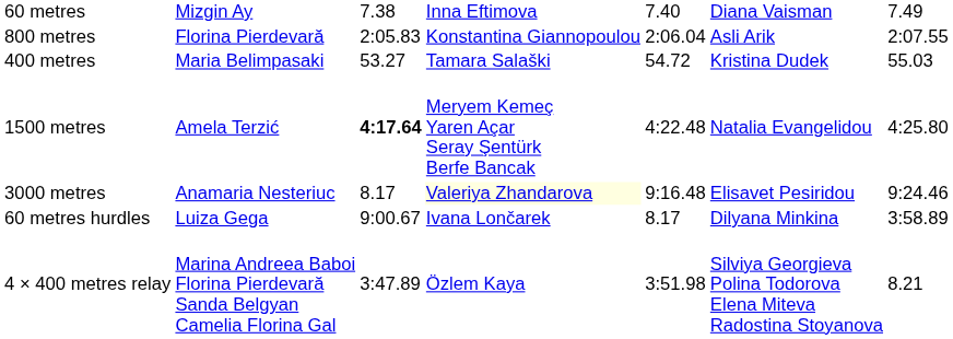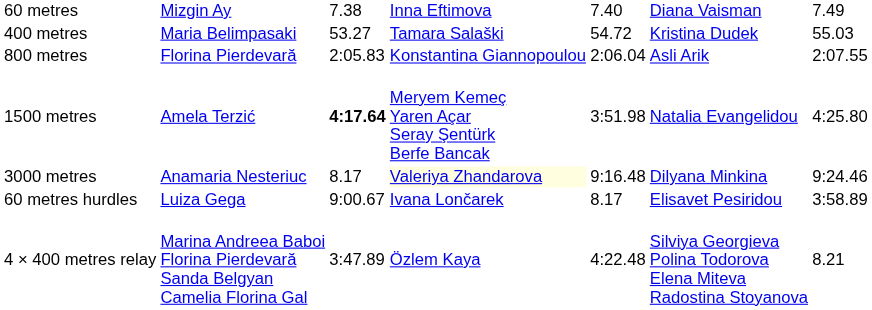 <table>
 <tr>
 <td>60 metres</td>
 <td><a href='#'>Mizgin Ay</a><br></td>
 <td>7.38</td>
 <td><a href='#'>Inna Eftimova</a><br></td>
 <td>7.40</td>
 <td><a href='#'>Diana Vaisman</a><br></td>
 <td>7.49</td>
 </tr>
 <tr>
+<td>400 metres</td>
+<td><a href='#'>Maria Belimpasaki</a><br></td>
+<td>53.27</td>
+<td><a href='#'>Tamara Salaški</a><br></td>
+<td>54.72</td>
+<td><a href='#'>Kristina Dudek</a><br></td>
+<td>55.03</td>
+</tr>
+<tr>
 <td>800 metres</td>
 <td><a href='#'>Florina Pierdevară</a><br></td>
 <td>2:05.83</td>
 <td><a href='#'>Konstantina Giannopoulou</a><br></td>
 <td>2:06.04</td>
 <td><a href='#'>Asli Arik</a><br></td>
 <td>2:07.55</td>
 </tr>
 <tr>
-<td>400 metres</td>
-<td><a href='#'>Maria Belimpasaki</a><br></td>
-<td>53.27</td>
-<td><a href='#'>Tamara Salaški</a><br></td>
-<td>54.72</td>
-<td><a href='#'>Kristina Dudek</a><br></td>
-<td>55.03</td>
-</tr>
-<tr>
 <td>1500 metres</td>
 <td><a href='#'>Amela Terzić</a><br></td>
 <td><strong>4:17.64</strong></td>
 <td><br><a href='#'>Meryem Kemeç</a><br><a href='#'>Yaren Açar</a><br><a href='#'>Seray Şentürk</a><br><a href='#'>Berfe Bancak</a></td>
-<td>4:22.48</td>
+<td>3:51.98</td>
 <td><a href='#'>Natalia Evangelidou</a><br></td>
 <td>4:25.80</td>
 </tr>
 <tr>
 <td>3000 metres</td>
 <td><a href='#'>Anamaria Nesteriuc</a><br></td>
 <td>8.17</td>
 <td style="background: lightyellow;"><a href='#'>Valeriya Zhandarova</a><br></td>
 <td>9:16.48</td>
-<td><a href='#'>Elisavet Pesiridou</a><br></td>
+<td><a href='#'>Dilyana Minkina</a><br></td>
 <td>9:24.46</td>
 </tr>
 <tr>
 <td>60 metres hurdles</td>
 <td><a href='#'>Luiza Gega</a><br></td>
 <td>9:00.67</td>
 <td><a href='#'>Ivana Lončarek</a><br></td>
 <td>8.17</td>
-<td><a href='#'>Dilyana Minkina</a><br></td>
+<td><a href='#'>Elisavet Pesiridou</a><br></td>
 <td>3:58.89</td>
 </tr>
 <tr>
 <td>4 × 400 metres relay</td>
 <td><br><a href='#'>Marina Andreea Baboi</a><br><a href='#'>Florina Pierdevară</a><br><a href='#'>Sanda Belgyan</a><br><a href='#'>Camelia Florina Gal</a></td>
 <td>3:47.89</td>
 <td><a href='#'>Özlem Kaya</a><br></td>
-<td>3:51.98</td>
+<td>4:22.48</td>
 <td><br><a href='#'>Silviya Georgieva</a><br><a href='#'>Polina Todorova</a><br><a href='#'>Elena Miteva</a><br><a href='#'>Radostina Stoyanova</a></td>
 <td>8.21</td>
 </tr>
 </table>
